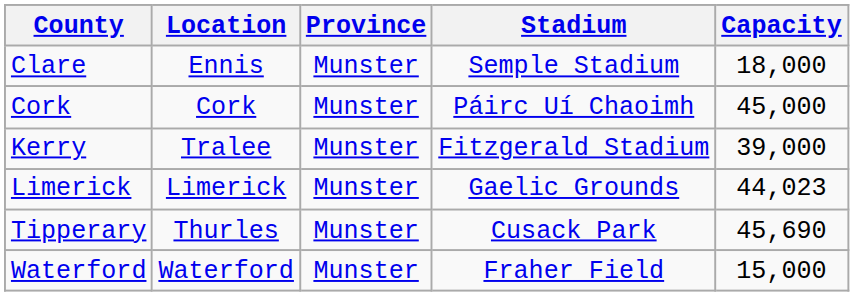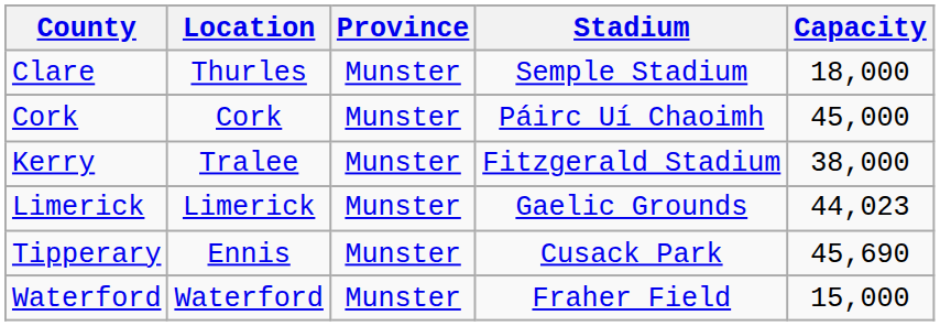 <table class="wikitable sortable" style="text-align:center">
 <tr>
 <th><a href='#'>County</a></th>
 <th><a href='#'>Location</a></th>
 <th><a href='#'>Province</a></th>
 <th><a href='#'>Stadium</a></th>
 <th><a href='#'>Capacity</a></th>
 </tr>
 <tr>
 <td style="text-align:left"> <a href='#'>Clare</a></td>
-<td><a href='#'>Ennis</a></td>
+<td><a href='#'>Thurles</a></td>
 <td><a href='#'>Munster</a></td>
 <td><a href='#'>Semple Stadium</a></td>
 <td>18,000</td>
 </tr>
 <tr>
 <td style="text-align:left"> <a href='#'>Cork</a></td>
 <td><a href='#'>Cork</a></td>
 <td><a href='#'>Munster</a></td>
 <td><a href='#'>Páirc Uí Chaoimh</a></td>
 <td>45,000</td>
 </tr>
 <tr>
 <td style="text-align:left"> <a href='#'>Kerry</a></td>
 <td><a href='#'>Tralee</a></td>
 <td><a href='#'>Munster</a></td>
 <td><a href='#'>Fitzgerald Stadium</a></td>
-<td>39,000</td>
+<td>38,000</td>
 </tr>
 <tr>
 <td style="text-align:left"> <a href='#'>Limerick</a></td>
 <td><a href='#'>Limerick</a></td>
 <td><a href='#'>Munster</a></td>
 <td><a href='#'>Gaelic Grounds</a></td>
 <td>44,023</td>
 </tr>
 <tr>
 <td style="text-align:left"> <a href='#'>Tipperary</a></td>
-<td><a href='#'>Thurles</a></td>
+<td><a href='#'>Ennis</a></td>
 <td><a href='#'>Munster</a></td>
 <td><a href='#'>Cusack Park</a></td>
 <td>45,690</td>
 </tr>
 <tr>
 <td style="text-align:left"> <a href='#'>Waterford</a></td>
 <td><a href='#'>Waterford</a></td>
 <td><a href='#'>Munster</a></td>
 <td><a href='#'>Fraher Field</a></td>
 <td>15,000</td>
 </tr>
 </table>
